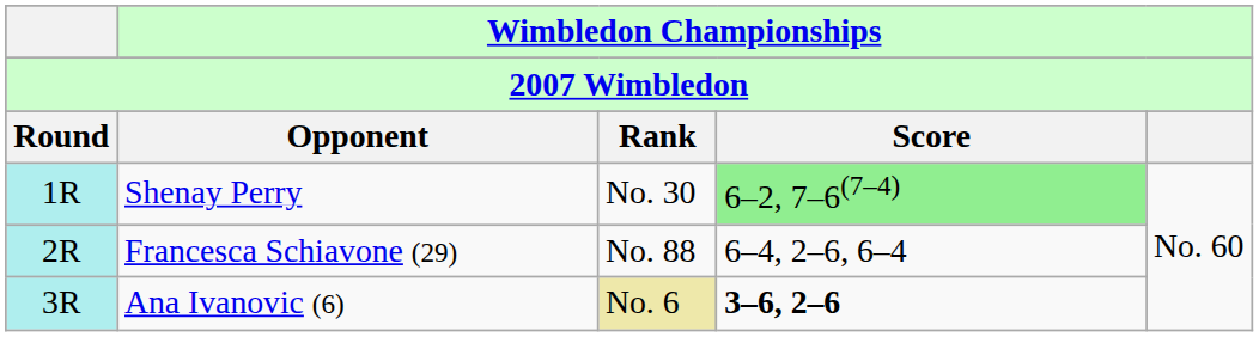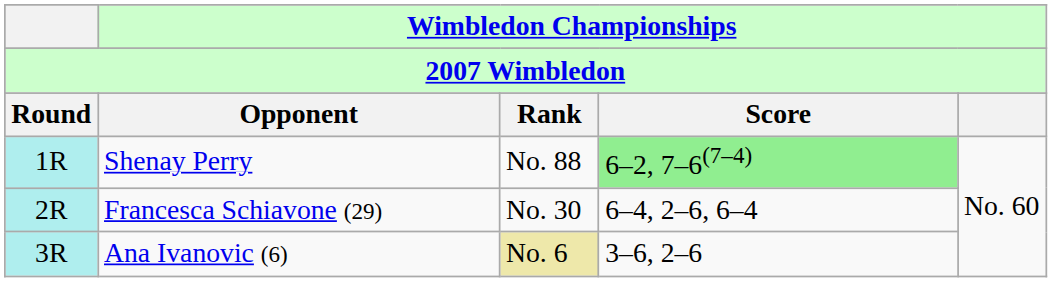 <table class="wikitable collapsible collapsed">
 <tr>
 <th></th>
 <th colspan=4 style="background:#cfc;"><a href='#'>Wimbledon Championships</a></th>
 </tr>
 <tr>
 <th colspan=5 style="background:#cfc;"><a href='#'>2007 Wimbledon</a></th>
 </tr>
 <tr>
 <th>Round</th>
 <th width=225>Opponent</th>
 <th width=50>Rank</th>
 <th width=200>Score</th>
 <th></th>
 </tr>
 <tr>
 <td style="text-align:center; background:#afeeee;">1R</td>
 <td> <a href='#'>Shenay Perry</a></td>
-<td>No. 30</td>
+<td>No. 88</td>
 <td style="background: lightgreen;">6–2, 7–6<sup>(7–4)</sup></td>
 <td rowspan=3>No. 60</td>
 </tr>
 <tr>
 <td style="text-align:center; background:#afeeee;">2R</td>
 <td> <a href='#'>Francesca Schiavone</a> <small>(29)</small></td>
-<td>No. 88</td>
+<td>No. 30</td>
 <td>6–4, 2–6, 6–4</td>
 </tr>
 <tr>
 <td style="text-align:center; background:#afeeee;">3R</td>
 <td> <a href='#'>Ana Ivanovic</a> <small>(6)</small></td>
 <td bgcolor=eee8aa>No. 6</td>
-<td><strong>3–6, 2–6</strong></td>
+<td>3–6, 2–6</td>
 </tr>
 </table>
